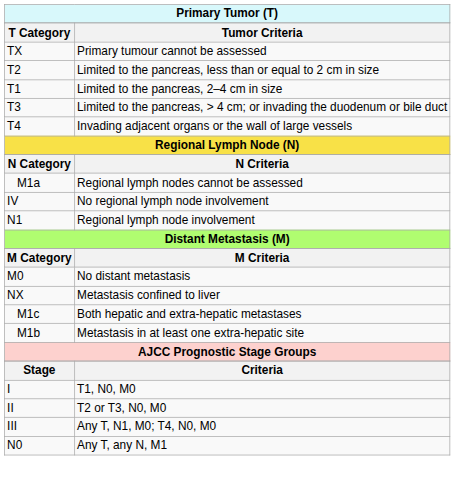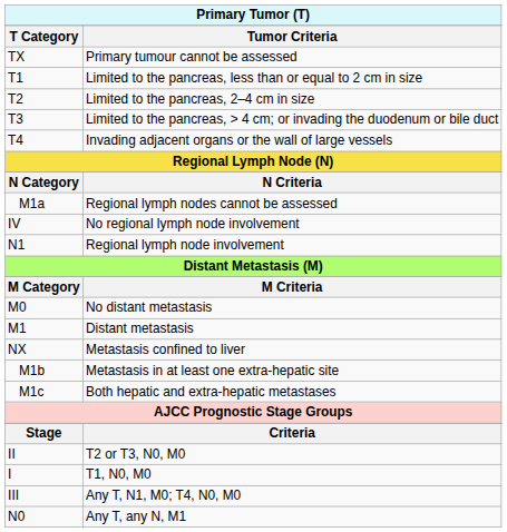 <table class="wikitable mw-collapsible mw-collapsed">
 <tr>
 <th scope="col" colspan=2 style="background: #D8F8FB;">Primary Tumor (T)</th>
 </tr>
 <tr>
 </tr>
 <tr>
 <th scope="col">T Category</th>
 <th scope="col">Tumor Criteria</th>
 </tr>
 <tr>
 <td>TX</td>
 <td>Primary tumour cannot be assessed</td>
 </tr>
 <tr>
-<td>T2</td>
+<td>T1</td>
 <td>Limited to the pancreas, less than or equal to 2 cm in size</td>
 </tr>
 <tr>
-<td>T1</td>
+<td>T2</td>
 <td>Limited to the pancreas, 2–4 cm in size</td>
 </tr>
 <tr>
 <td>T3</td>
 <td>Limited to the pancreas, > 4 cm; or invading the duodenum or bile duct</td>
 </tr>
 <tr>
 <td>T4</td>
 <td>Invading adjacent organs or the wall of large vessels</td>
 </tr>
 <tr>
 <th scope="col" colspan=2 style="background: #F8E147;">Regional Lymph Node (N)</th>
 </tr>
 <tr>
 </tr>
 <tr>
 <th scope="col">N Category</th>
 <th scope="col">N Criteria</th>
 </tr>
 <tr>
 <td>   M1a</td>
 <td>Regional lymph nodes cannot be assessed</td>
 </tr>
 <tr>
 <td>IV</td>
 <td>No regional lymph node involvement</td>
 </tr>
 <tr>
 <td>N1</td>
 <td>Regional lymph node involvement</td>
 </tr>
 <tr>
 <th scope="col" colspan=2 style="background: #B0FD70;">Distant Metastasis (M)</th>
 </tr>
 <tr>
 </tr>
 <tr>
 <th scope="col">M Category</th>
 <th scope="col">M Criteria</th>
 </tr>
 <tr>
 <td>M0</td>
 <td>No distant metastasis</td>
 </tr>
 <tr>
+<td>M1</td>
+<td>Distant metastasis</td>
+</tr>
+<tr>
 <td>NX</td>
 <td>Metastasis confined to liver</td>
 </tr>
 <tr>
+<td>   M1b</td>
+<td>Metastasis in at least one extra-hepatic site</td>
+</tr>
+<tr>
 <td>   M1c</td>
 <td>Both hepatic and extra-hepatic metastases</td>
-</tr>
-<tr>
-<td>   M1b</td>
-<td>Metastasis in at least one extra-hepatic site</td>
 </tr>
 <tr>
 <th scope="col" colspan=2 style="background: #FDD1CE;">AJCC Prognostic Stage Groups</th>
 </tr>
 <tr>
 </tr>
 <tr>
 <th scope="col">Stage</th>
 <th scope="col">Criteria</th>
 </tr>
 <tr>
+<td>II</td>
+<td>T2 or T3, N0, M0</td>
+</tr>
+<tr>
 <td>I</td>
 <td>T1, N0, M0</td>
-</tr>
-<tr>
-<td>II</td>
-<td>T2 or T3, N0, M0</td>
 </tr>
 <tr>
 <td>III</td>
 <td>Any T, N1, M0; T4, N0, M0</td>
 </tr>
 <tr>
 <td>N0</td>
 <td>Any T, any N, M1</td>
 </tr>
 </table>
